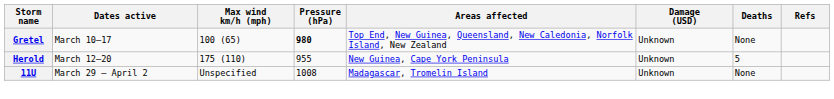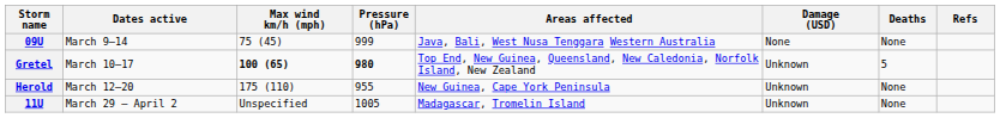 <table class="wikitable sortable">
 <tr>
 <th width="5%">Storm name</th>
 <th width="15%">Dates active</th>
 <th width="10%">Max wind<br>km/h (mph)</th>
 <th width="5%">Pressure<br>(hPa)</th>
 <th width="30%">Areas affected</th>
 <th width="10%">Damage<br>(USD)</th>
 <th width="5%">Deaths</th>
 <th width="5%">Refs</th>
 </tr>
 <tr>
+<th><a href='#'>09U</a></th>
+<td>March 9–14</td>
+<td>75 (45)</td>
+<td>999</td>
+<td><a href='#'>Java</a>, <a href='#'>Bali</a>, <a href='#'>West Nusa Tenggara</a> <a href='#'>Western Australia</a></td>
+<td>None</td>
+<td>None</td>
+<td></td>
+</tr>
+<tr>
 <th><a href='#'>Gretel</a></th>
 <td>March 10–17</td>
-<td>100 (65)</td>
+<td><strong>100 (65)</strong></td>
 <td><strong>980</strong></td>
 <td><a href='#'>Top End</a>, <a href='#'>New Guinea</a>, <a href='#'>Queensland</a>, <a href='#'>New Caledonia</a>, <a href='#'>Norfolk Island</a>, New Zealand</td>
 <td>Unknown</td>
-<td>None</td>
+<td>5</td>
 <td></td>
 </tr>
 <tr>
 <th><a href='#'>Herold</a></th>
 <td>March 12–20</td>
 <td>175 (110)</td>
 <td>955</td>
 <td><a href='#'>New Guinea</a>, <a href='#'>Cape York Peninsula</a></td>
 <td>Unknown</td>
-<td>5</td>
+<td>None</td>
 <td></td>
 </tr>
 <tr>
 <th><a href='#'>11U</a></th>
 <td>March 29 – April 2</td>
 <td>Unspecified</td>
-<td>1008</td>
+<td>1005</td>
 <td><a href='#'>Madagascar</a>, <a href='#'>Tromelin Island</a></td>
 <td>Unknown</td>
 <td>None</td>
 <td></td>
 </tr>
 </table>
